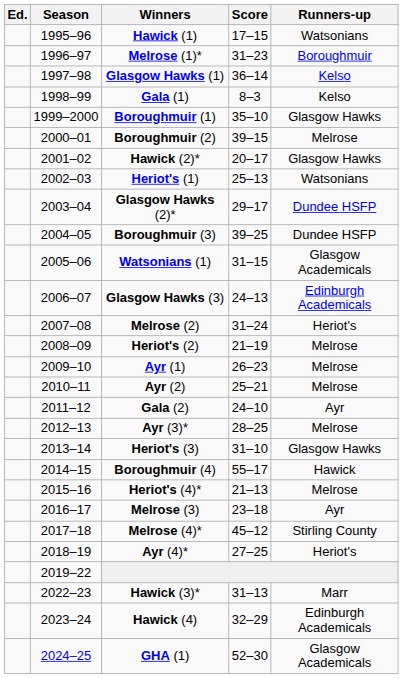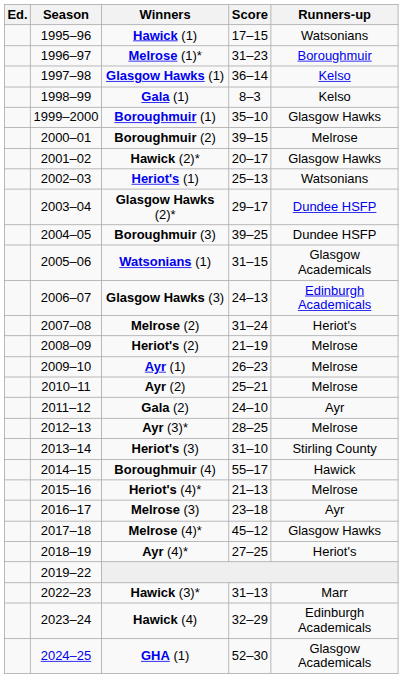 <table class="wikitable sortable" style="font-size: ; width: px; text-align: center;">
 <tr>
 <th>Ed.</th>
 <th width=>Season</th>
 <th width= 150px>Winners</th>
 <th width=>Score</th>
 <th width= 150px>Runners-up</th>
 </tr>
 <tr>
 <td></td>
 <td>1995–96</td>
 <td><strong><a href='#'>Hawick</a></strong> (1)</td>
 <td>17–15</td>
 <td>Watsonians</td>
 </tr>
 <tr>
 <td></td>
 <td>1996–97</td>
 <td><strong><a href='#'>Melrose</a></strong> (1)*</td>
 <td>31–23</td>
 <td><a href='#'>Boroughmuir</a></td>
 </tr>
 <tr>
 <td></td>
 <td>1997–98</td>
 <td><strong><a href='#'>Glasgow Hawks</a></strong> (1)</td>
 <td>36–14</td>
 <td><a href='#'>Kelso</a></td>
 </tr>
 <tr>
 <td></td>
 <td>1998–99</td>
 <td><strong><a href='#'>Gala</a></strong> (1)</td>
 <td>8–3</td>
 <td>Kelso</td>
 </tr>
 <tr>
 <td></td>
 <td>1999–2000</td>
 <td><strong><a href='#'>Boroughmuir</a></strong> (1)</td>
 <td>35–10</td>
 <td>Glasgow Hawks</td>
 </tr>
 <tr>
 <td></td>
 <td>2000–01</td>
 <td><strong>Boroughmuir</strong> (2)</td>
 <td>39–15</td>
 <td>Melrose</td>
 </tr>
 <tr>
 <td></td>
 <td>2001–02</td>
 <td><strong>Hawick</strong> (2)*</td>
 <td>20–17 </td>
 <td>Glasgow Hawks</td>
 </tr>
 <tr>
 <td></td>
 <td>2002–03</td>
 <td><strong><a href='#'>Heriot's</a></strong> (1)</td>
 <td>25–13</td>
 <td>Watsonians</td>
 </tr>
 <tr>
 <td></td>
 <td>2003–04</td>
 <td><strong>Glasgow Hawks</strong> (2)*</td>
 <td>29–17</td>
 <td><a href='#'>Dundee HSFP</a></td>
 </tr>
 <tr>
 <td></td>
 <td>2004–05</td>
 <td><strong>Boroughmuir</strong> (3)</td>
 <td>39–25</td>
 <td>Dundee HSFP</td>
 </tr>
 <tr>
 <td></td>
 <td>2005–06</td>
 <td><strong><a href='#'>Watsonians</a></strong> (1)</td>
 <td>31–15</td>
 <td>Glasgow Academicals</td>
 </tr>
 <tr>
 <td></td>
 <td>2006–07</td>
 <td><strong>Glasgow Hawks</strong> (3)</td>
 <td>24–13</td>
 <td><a href='#'>Edinburgh Academicals</a></td>
 </tr>
 <tr>
 <td></td>
 <td>2007–08</td>
 <td><strong>Melrose</strong> (2)</td>
 <td>31–24</td>
 <td>Heriot's</td>
 </tr>
 <tr>
 <td></td>
 <td>2008–09</td>
 <td><strong>Heriot's</strong> (2)</td>
 <td>21–19</td>
 <td>Melrose</td>
 </tr>
 <tr>
 <td></td>
 <td>2009–10</td>
 <td><strong><a href='#'>Ayr</a></strong> (1)</td>
 <td>26–23</td>
 <td>Melrose</td>
 </tr>
 <tr>
 <td></td>
 <td>2010–11</td>
 <td><strong>Ayr</strong> (2)</td>
 <td>25–21</td>
 <td>Melrose</td>
 </tr>
 <tr>
 <td></td>
 <td>2011–12</td>
 <td><strong>Gala</strong> (2)</td>
 <td>24–10</td>
 <td>Ayr</td>
 </tr>
 <tr>
 <td></td>
 <td>2012–13</td>
 <td><strong>Ayr</strong> (3)*</td>
 <td>28–25 </td>
 <td>Melrose</td>
 </tr>
 <tr>
 <td></td>
 <td>2013–14</td>
 <td><strong>Heriot's</strong> (3)</td>
 <td>31–10</td>
-<td>Glasgow Hawks</td>
+<td>Stirling County</td>
 </tr>
 <tr>
 <td></td>
 <td>2014–15</td>
 <td><strong>Boroughmuir</strong> (4)</td>
 <td>55–17</td>
 <td>Hawick</td>
 </tr>
 <tr>
 <td></td>
 <td>2015–16</td>
 <td><strong>Heriot's</strong> (4)*</td>
 <td>21–13</td>
 <td>Melrose</td>
 </tr>
 <tr>
 <td></td>
 <td>2016–17</td>
 <td><strong>Melrose</strong> (3)</td>
 <td>23–18</td>
 <td>Ayr</td>
 </tr>
 <tr>
 <td></td>
 <td>2017–18</td>
 <td><strong>Melrose</strong> (4)*</td>
 <td>45–12</td>
-<td>Stirling County</td>
+<td>Glasgow Hawks</td>
 </tr>
 <tr>
 <td></td>
 <td>2018–19</td>
 <td><strong>Ayr</strong> (4)*</td>
 <td>27–25</td>
 <td>Heriot's</td>
 </tr>
 <tr>
 <td></td>
 <td>2019–22</td>
 <td colspan=3 style= background:#efefef></td>
 </tr>
 <tr>
 <td></td>
 <td>2022–23</td>
 <td><strong>Hawick</strong> (3)*</td>
 <td>31–13</td>
 <td>Marr</td>
 </tr>
 <tr>
 <td></td>
 <td>2023–24</td>
 <td><strong>Hawick</strong> (4)</td>
 <td>32–29</td>
 <td>Edinburgh Academicals</td>
 </tr>
 <tr>
 <td></td>
 <td><a href='#'>2024–25</a></td>
 <td><strong><a href='#'>GHA</a></strong> (1)</td>
 <td>52–30</td>
 <td>Glasgow Academicals</td>
 </tr>
 </table>
